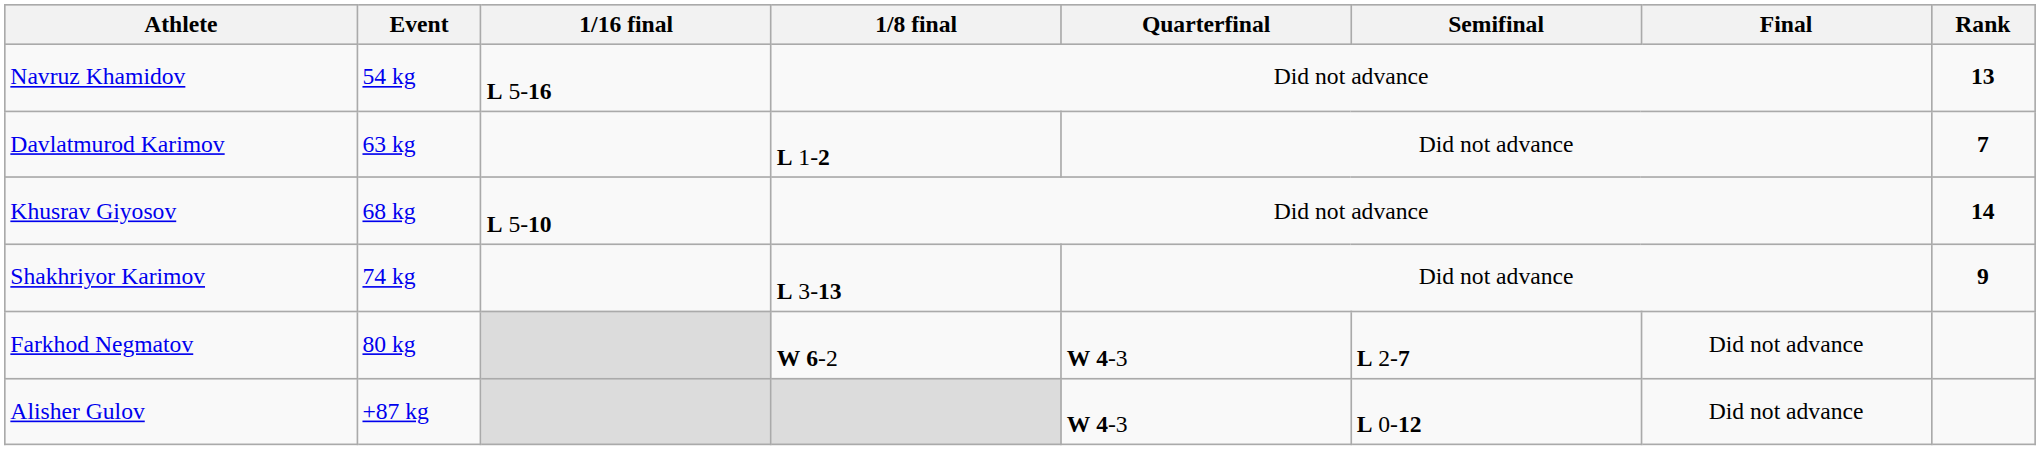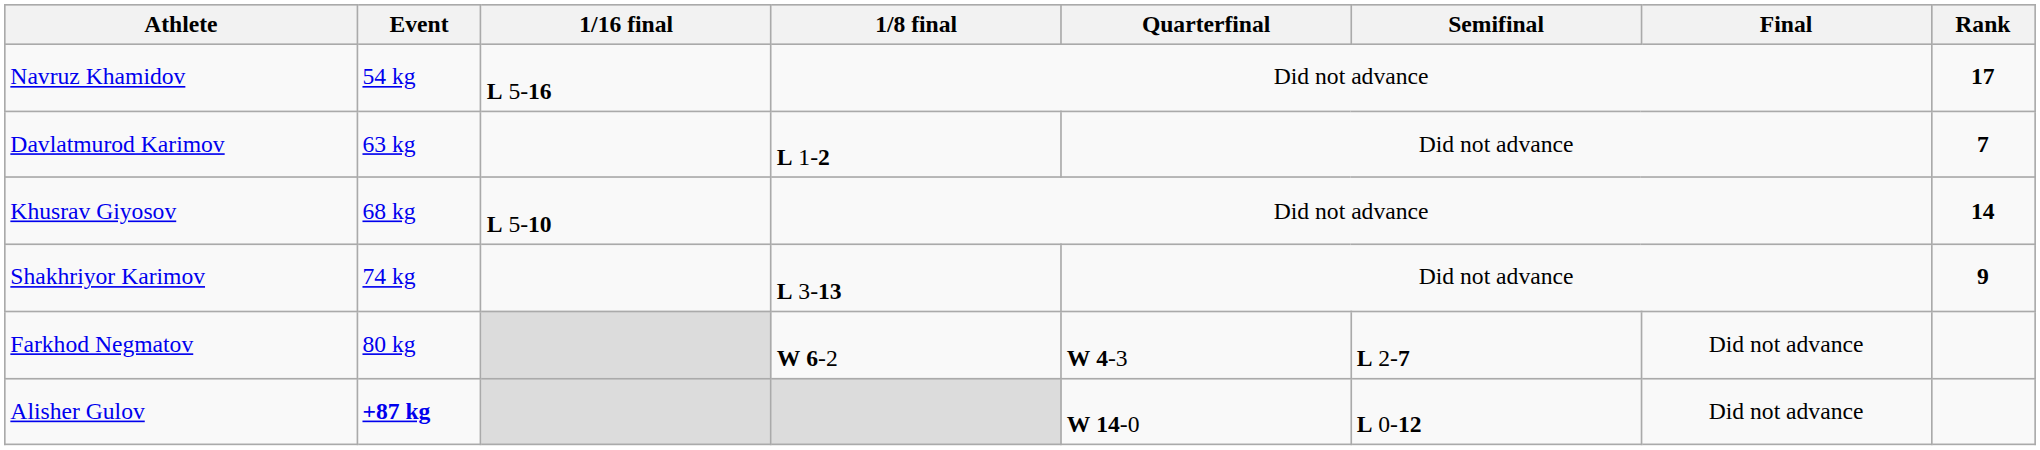 <table class="wikitable" width="98%" style="text-align:left; font-size:90%">
 <tr>
 <th width="17%">Athlete</th>
 <th width="6%">Event</th>
 <th width="14%">1/16 final</th>
 <th width="14%">1/8 final</th>
 <th width="14%">Quarterfinal</th>
 <th width="14%">Semifinal</th>
 <th width="14%">Final</th>
 <th width="5%">Rank</th>
 </tr>
 <tr>
 <td><a href='#'>Navruz Khamidov</a></td>
 <td><a href='#'>54 kg</a></td>
 <td><br><strong>L</strong> 5-<strong>16</strong></td>
 <td align=center colspan=4>Did not advance</td>
-<td align=center><strong>13</strong></td>
+<td align=center><strong>17</strong></td>
 </tr>
 <tr>
 <td><a href='#'>Davlatmurod Karimov</a></td>
 <td><a href='#'>63 kg</a></td>
 <td></td>
 <td><br><strong>L</strong> 1-<strong>2</strong> <strong></strong></td>
 <td align=center colspan=3>Did not advance</td>
 <td align=center><strong>7</strong></td>
 </tr>
 <tr>
 <td><a href='#'>Khusrav Giyosov</a></td>
 <td><a href='#'>68 kg</a></td>
 <td><br><strong>L</strong> 5-<strong>10</strong></td>
 <td align=center colspan=4>Did not advance</td>
 <td align=center><strong>14</strong></td>
 </tr>
 <tr>
 <td><a href='#'>Shakhriyor Karimov</a></td>
 <td><a href='#'>74 kg</a></td>
 <td></td>
 <td><br><strong>L</strong> 3-<strong>13</strong></td>
 <td align=center colspan=3>Did not advance</td>
 <td align=center><strong>9</strong></td>
 </tr>
 <tr>
 <td><a href='#'>Farkhod Negmatov</a></td>
 <td><a href='#'>80 kg</a></td>
 <td bgcolor=#DCDCDC></td>
 <td><br><strong>W</strong> <strong>6</strong>-2</td>
 <td><br><strong>W</strong> <strong>4</strong>-3</td>
 <td><br><strong>L</strong> 2-<strong>7</strong></td>
 <td align=center>Did not advance</td>
 <td align=center><strong></strong></td>
 </tr>
 <tr>
 <td><a href='#'>Alisher Gulov</a></td>
-<td><a href='#'>+87 kg</a></td>
+<td><strong><a href='#'>+87 kg</a></strong></td>
 <td bgcolor=#DCDCDC></td>
 <td bgcolor=#DCDCDC></td>
-<td><br><strong>W</strong> <strong>4</strong>-3</td>
+<td><br><strong>W</strong> <strong>14</strong>-0</td>
 <td><br><strong>L</strong> 0-<strong>12</strong></td>
 <td align=center>Did not advance</td>
 <td align=center><strong></strong></td>
 </tr>
 </table>
